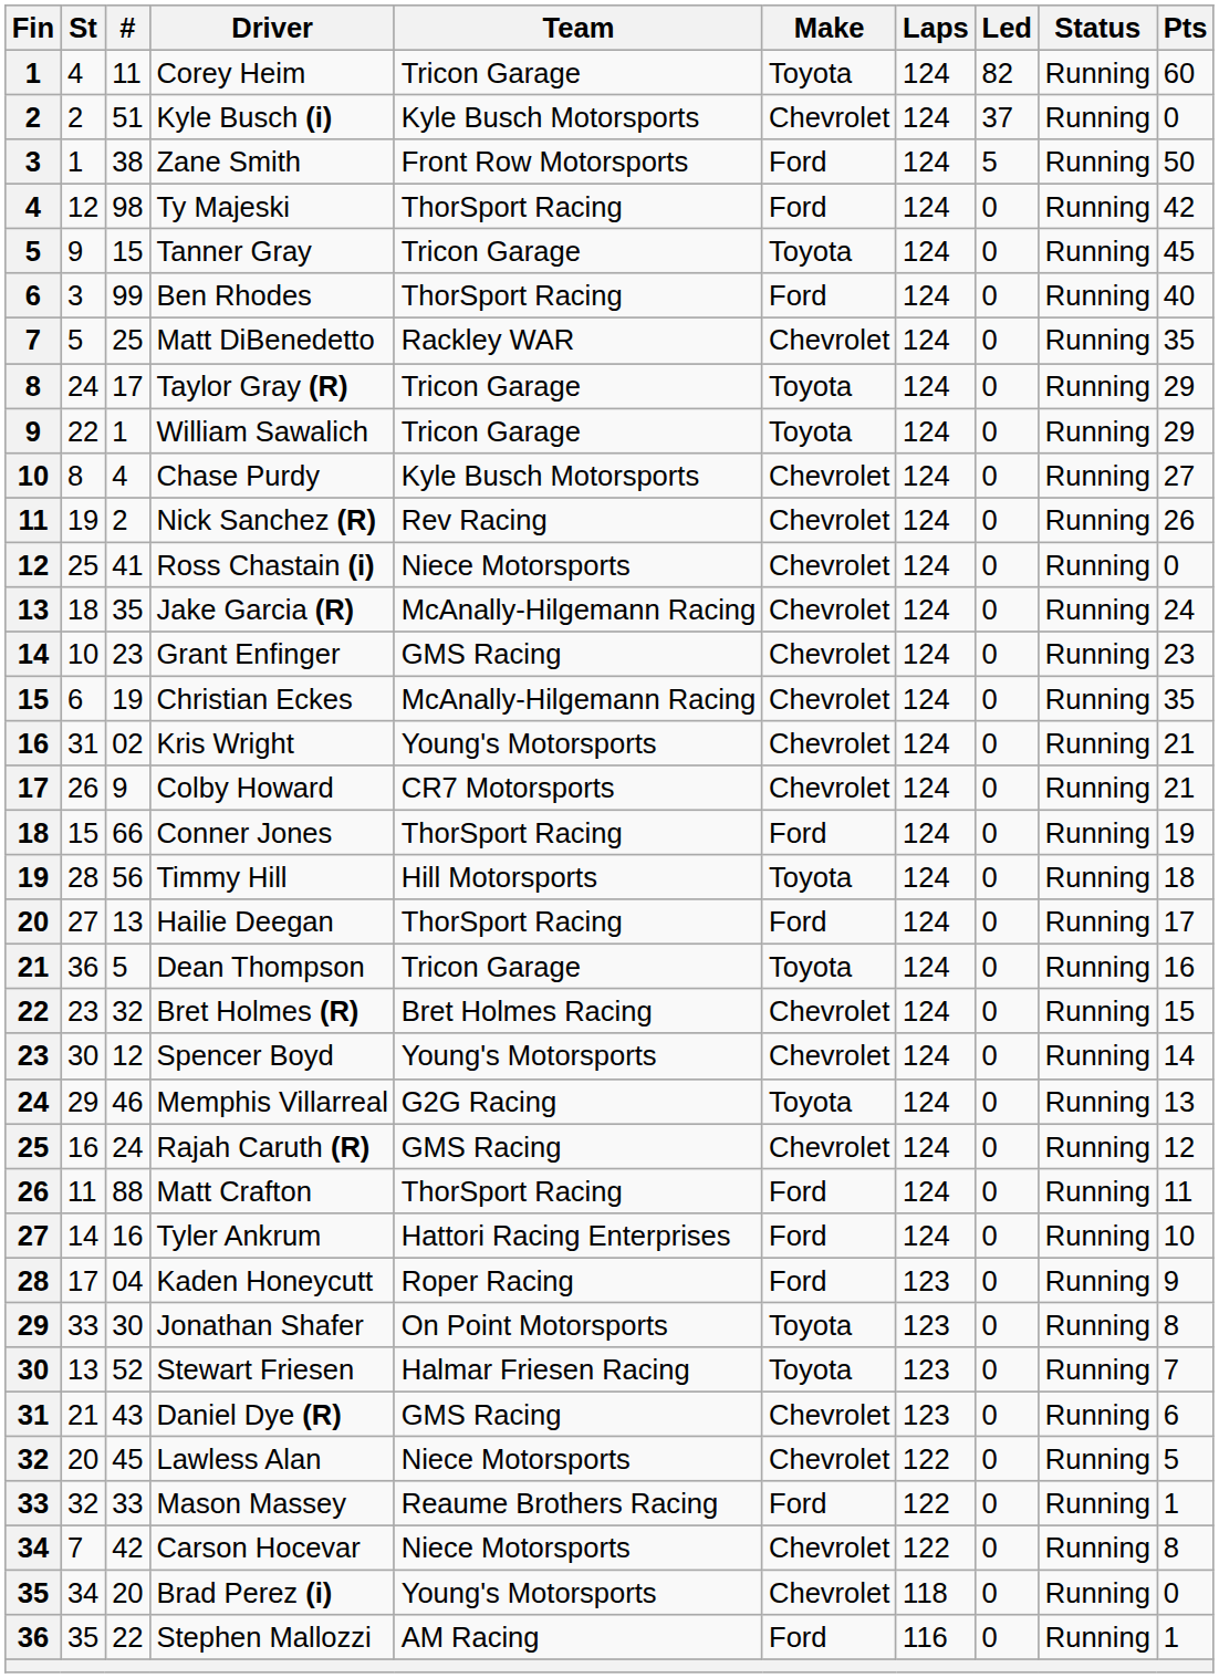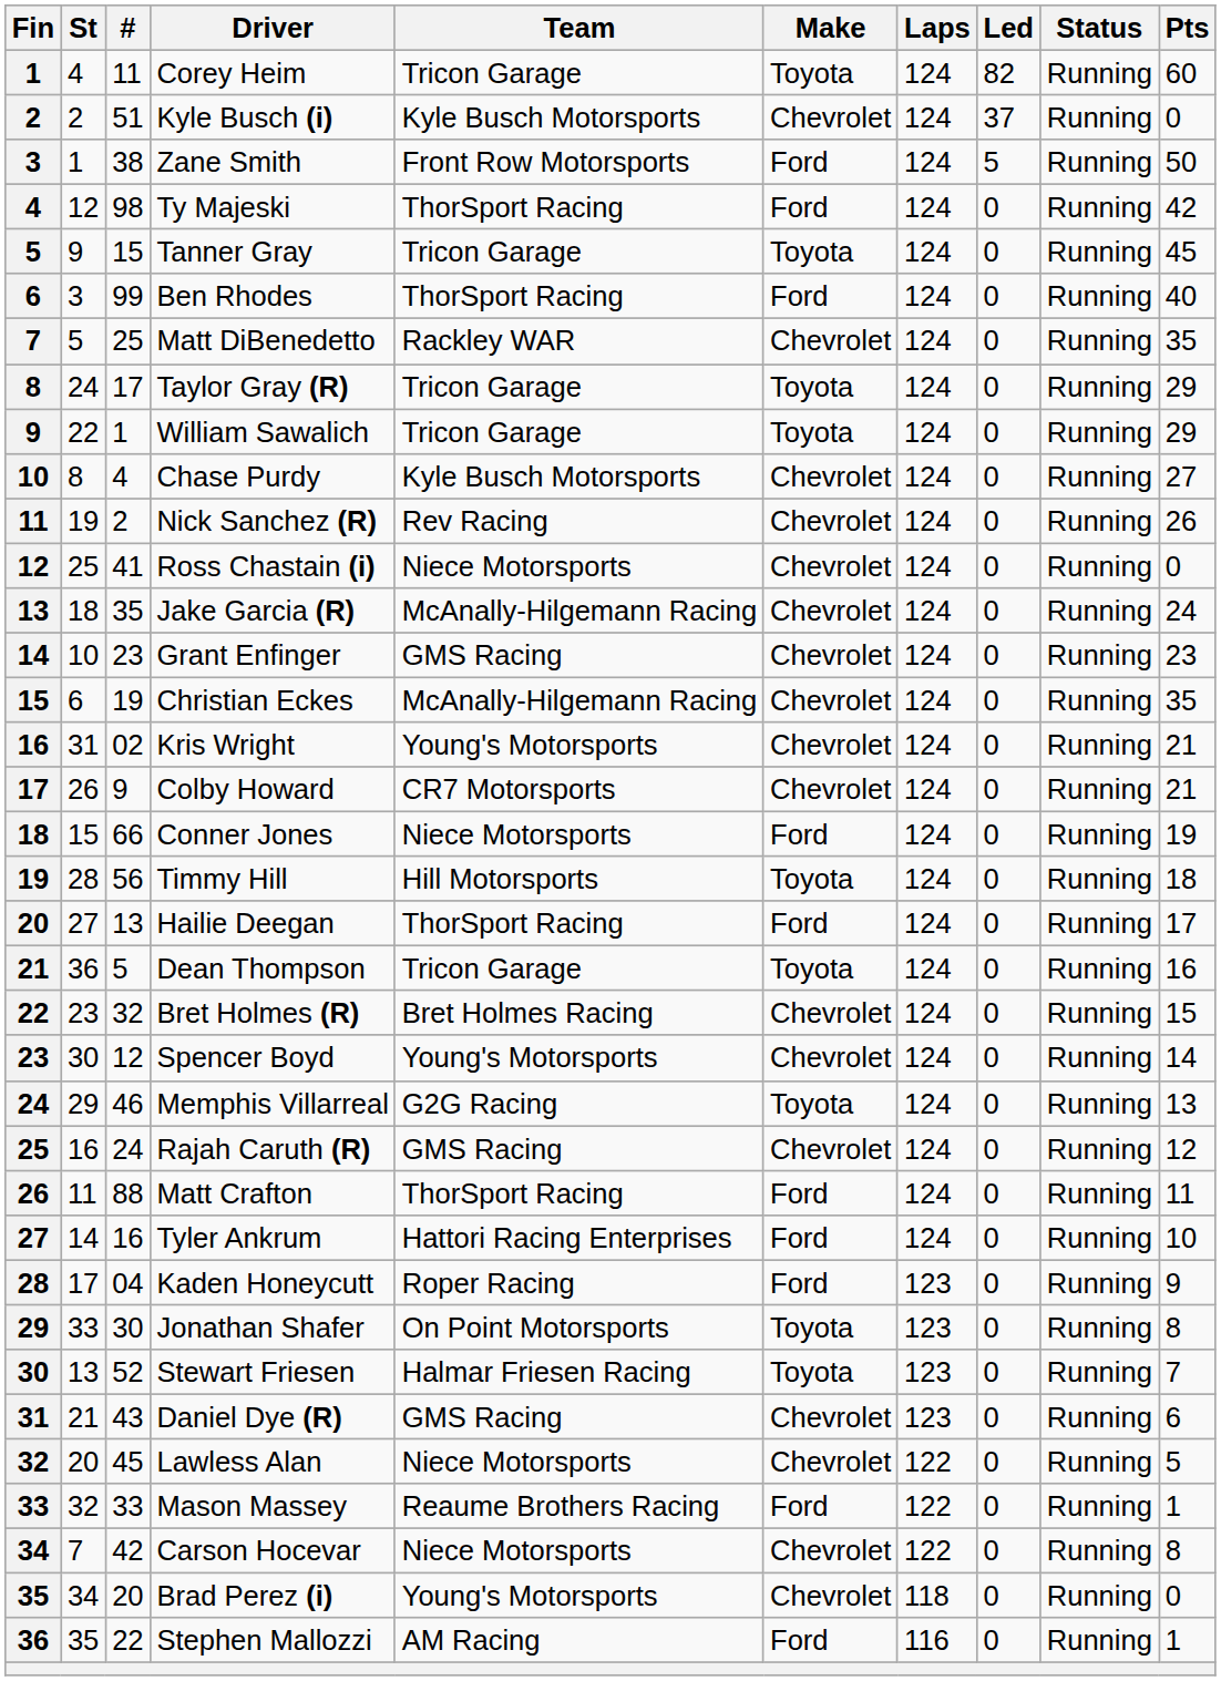 <table class="wikitable" style="font-size:95%">
 <tr>
 <th>Fin</th>
 <th>St</th>
 <th>#</th>
 <th>Driver</th>
 <th>Team</th>
 <th>Make</th>
 <th>Laps</th>
 <th>Led</th>
 <th>Status</th>
 <th>Pts</th>
 </tr>
 <tr>
 <th>1</th>
 <td>4</td>
 <td>11</td>
 <td>Corey Heim</td>
 <td>Tricon Garage</td>
 <td>Toyota</td>
 <td>124</td>
 <td>82</td>
 <td>Running</td>
 <td>60</td>
 </tr>
 <tr>
 <th>2</th>
 <td>2</td>
 <td>51</td>
 <td>Kyle Busch <strong>(i)</strong></td>
 <td>Kyle Busch Motorsports</td>
 <td>Chevrolet</td>
 <td>124</td>
 <td>37</td>
 <td>Running</td>
 <td>0</td>
 </tr>
 <tr>
 <th>3</th>
 <td>1</td>
 <td>38</td>
 <td>Zane Smith</td>
 <td>Front Row Motorsports</td>
 <td>Ford</td>
 <td>124</td>
 <td>5</td>
 <td>Running</td>
 <td>50</td>
 </tr>
 <tr>
 <th>4</th>
 <td>12</td>
 <td>98</td>
 <td>Ty Majeski</td>
 <td>ThorSport Racing</td>
 <td>Ford</td>
 <td>124</td>
 <td>0</td>
 <td>Running</td>
 <td>42</td>
 </tr>
 <tr>
 <th>5</th>
 <td>9</td>
 <td>15</td>
 <td>Tanner Gray</td>
 <td>Tricon Garage</td>
 <td>Toyota</td>
 <td>124</td>
 <td>0</td>
 <td>Running</td>
 <td>45</td>
 </tr>
 <tr>
 <th>6</th>
 <td>3</td>
 <td>99</td>
 <td>Ben Rhodes</td>
 <td>ThorSport Racing</td>
 <td>Ford</td>
 <td>124</td>
 <td>0</td>
 <td>Running</td>
 <td>40</td>
 </tr>
 <tr>
 <th>7</th>
 <td>5</td>
 <td>25</td>
 <td>Matt DiBenedetto</td>
 <td>Rackley WAR</td>
 <td>Chevrolet</td>
 <td>124</td>
 <td>0</td>
 <td>Running</td>
 <td>35</td>
 </tr>
 <tr>
 <th>8</th>
 <td>24</td>
 <td>17</td>
 <td>Taylor Gray <strong>(R)</strong></td>
 <td>Tricon Garage</td>
 <td>Toyota</td>
 <td>124</td>
 <td>0</td>
 <td>Running</td>
 <td>29</td>
 </tr>
 <tr>
 <th>9</th>
 <td>22</td>
 <td>1</td>
 <td>William Sawalich</td>
 <td>Tricon Garage</td>
 <td>Toyota</td>
 <td>124</td>
 <td>0</td>
 <td>Running</td>
 <td>29</td>
 </tr>
 <tr>
 <th>10</th>
 <td>8</td>
 <td>4</td>
 <td>Chase Purdy</td>
 <td>Kyle Busch Motorsports</td>
 <td>Chevrolet</td>
 <td>124</td>
 <td>0</td>
 <td>Running</td>
 <td>27</td>
 </tr>
 <tr>
 <th>11</th>
 <td>19</td>
 <td>2</td>
 <td>Nick Sanchez <strong>(R)</strong></td>
 <td>Rev Racing</td>
 <td>Chevrolet</td>
 <td>124</td>
 <td>0</td>
 <td>Running</td>
 <td>26</td>
 </tr>
 <tr>
 <th>12</th>
 <td>25</td>
 <td>41</td>
 <td>Ross Chastain <strong>(i)</strong></td>
 <td>Niece Motorsports</td>
 <td>Chevrolet</td>
 <td>124</td>
 <td>0</td>
 <td>Running</td>
 <td>0</td>
 </tr>
 <tr>
 <th>13</th>
 <td>18</td>
 <td>35</td>
 <td>Jake Garcia <strong>(R)</strong></td>
 <td>McAnally-Hilgemann Racing</td>
 <td>Chevrolet</td>
 <td>124</td>
 <td>0</td>
 <td>Running</td>
 <td>24</td>
 </tr>
 <tr>
 <th>14</th>
 <td>10</td>
 <td>23</td>
 <td>Grant Enfinger</td>
 <td>GMS Racing</td>
 <td>Chevrolet</td>
 <td>124</td>
 <td>0</td>
 <td>Running</td>
 <td>23</td>
 </tr>
 <tr>
 <th>15</th>
 <td>6</td>
 <td>19</td>
 <td>Christian Eckes</td>
 <td>McAnally-Hilgemann Racing</td>
 <td>Chevrolet</td>
 <td>124</td>
 <td>0</td>
 <td>Running</td>
 <td>35</td>
 </tr>
 <tr>
 <th>16</th>
 <td>31</td>
 <td>02</td>
 <td>Kris Wright</td>
 <td>Young's Motorsports</td>
 <td>Chevrolet</td>
 <td>124</td>
 <td>0</td>
 <td>Running</td>
 <td>21</td>
 </tr>
 <tr>
 <th>17</th>
 <td>26</td>
 <td>9</td>
 <td>Colby Howard</td>
 <td>CR7 Motorsports</td>
 <td>Chevrolet</td>
 <td>124</td>
 <td>0</td>
 <td>Running</td>
 <td>21</td>
 </tr>
 <tr>
 <th>18</th>
 <td>15</td>
 <td>66</td>
 <td>Conner Jones</td>
-<td>ThorSport Racing</td>
+<td>Niece Motorsports</td>
 <td>Ford</td>
 <td>124</td>
 <td>0</td>
 <td>Running</td>
 <td>19</td>
 </tr>
 <tr>
 <th>19</th>
 <td>28</td>
 <td>56</td>
 <td>Timmy Hill</td>
 <td>Hill Motorsports</td>
 <td>Toyota</td>
 <td>124</td>
 <td>0</td>
 <td>Running</td>
 <td>18</td>
 </tr>
 <tr>
 <th>20</th>
 <td>27</td>
 <td>13</td>
 <td>Hailie Deegan</td>
 <td>ThorSport Racing</td>
 <td>Ford</td>
 <td>124</td>
 <td>0</td>
 <td>Running</td>
 <td>17</td>
 </tr>
 <tr>
 <th>21</th>
 <td>36</td>
 <td>5</td>
 <td>Dean Thompson</td>
 <td>Tricon Garage</td>
 <td>Toyota</td>
 <td>124</td>
 <td>0</td>
 <td>Running</td>
 <td>16</td>
 </tr>
 <tr>
 <th>22</th>
 <td>23</td>
 <td>32</td>
 <td>Bret Holmes <strong>(R)</strong></td>
 <td>Bret Holmes Racing</td>
 <td>Chevrolet</td>
 <td>124</td>
 <td>0</td>
 <td>Running</td>
 <td>15</td>
 </tr>
 <tr>
 <th>23</th>
 <td>30</td>
 <td>12</td>
 <td>Spencer Boyd</td>
 <td>Young's Motorsports</td>
 <td>Chevrolet</td>
 <td>124</td>
 <td>0</td>
 <td>Running</td>
 <td>14</td>
 </tr>
 <tr>
 <th>24</th>
 <td>29</td>
 <td>46</td>
 <td>Memphis Villarreal</td>
 <td>G2G Racing</td>
 <td>Toyota</td>
 <td>124</td>
 <td>0</td>
 <td>Running</td>
 <td>13</td>
 </tr>
 <tr>
 <th>25</th>
 <td>16</td>
 <td>24</td>
 <td>Rajah Caruth <strong>(R)</strong></td>
 <td>GMS Racing</td>
 <td>Chevrolet</td>
 <td>124</td>
 <td>0</td>
 <td>Running</td>
 <td>12</td>
 </tr>
 <tr>
 <th>26</th>
 <td>11</td>
 <td>88</td>
 <td>Matt Crafton</td>
 <td>ThorSport Racing</td>
 <td>Ford</td>
 <td>124</td>
 <td>0</td>
 <td>Running</td>
 <td>11</td>
 </tr>
 <tr>
 <th>27</th>
 <td>14</td>
 <td>16</td>
 <td>Tyler Ankrum</td>
 <td>Hattori Racing Enterprises</td>
 <td>Ford</td>
 <td>124</td>
 <td>0</td>
 <td>Running</td>
 <td>10</td>
 </tr>
 <tr>
 <th>28</th>
 <td>17</td>
 <td>04</td>
 <td>Kaden Honeycutt</td>
 <td>Roper Racing</td>
 <td>Ford</td>
 <td>123</td>
 <td>0</td>
 <td>Running</td>
 <td>9</td>
 </tr>
 <tr>
 <th>29</th>
 <td>33</td>
 <td>30</td>
 <td>Jonathan Shafer</td>
 <td>On Point Motorsports</td>
 <td>Toyota</td>
 <td>123</td>
 <td>0</td>
 <td>Running</td>
 <td>8</td>
 </tr>
 <tr>
 <th>30</th>
 <td>13</td>
 <td>52</td>
 <td>Stewart Friesen</td>
 <td>Halmar Friesen Racing</td>
 <td>Toyota</td>
 <td>123</td>
 <td>0</td>
 <td>Running</td>
 <td>7</td>
 </tr>
 <tr>
 <th>31</th>
 <td>21</td>
 <td>43</td>
 <td>Daniel Dye <strong>(R)</strong></td>
 <td>GMS Racing</td>
 <td>Chevrolet</td>
 <td>123</td>
 <td>0</td>
 <td>Running</td>
 <td>6</td>
 </tr>
 <tr>
 <th>32</th>
 <td>20</td>
 <td>45</td>
 <td>Lawless Alan</td>
 <td>Niece Motorsports</td>
 <td>Chevrolet</td>
 <td>122</td>
 <td>0</td>
 <td>Running</td>
 <td>5</td>
 </tr>
 <tr>
 <th>33</th>
 <td>32</td>
 <td>33</td>
 <td>Mason Massey</td>
 <td>Reaume Brothers Racing</td>
 <td>Ford</td>
 <td>122</td>
 <td>0</td>
 <td>Running</td>
 <td>1</td>
 </tr>
 <tr>
 <th>34</th>
 <td>7</td>
 <td>42</td>
 <td>Carson Hocevar</td>
 <td>Niece Motorsports</td>
 <td>Chevrolet</td>
 <td>122</td>
 <td>0</td>
 <td>Running</td>
 <td>8</td>
 </tr>
 <tr>
 <th>35</th>
 <td>34</td>
 <td>20</td>
 <td>Brad Perez <strong>(i)</strong></td>
 <td>Young's Motorsports</td>
 <td>Chevrolet</td>
 <td>118</td>
 <td>0</td>
 <td>Running</td>
 <td>0</td>
 </tr>
 <tr>
 <th>36</th>
 <td>35</td>
 <td>22</td>
 <td>Stephen Mallozzi</td>
 <td>AM Racing</td>
 <td>Ford</td>
 <td>116</td>
 <td>0</td>
 <td>Running</td>
 <td>1</td>
 </tr>
 <tr>
 <th colspan="10"></th>
 </tr>
 </table>
